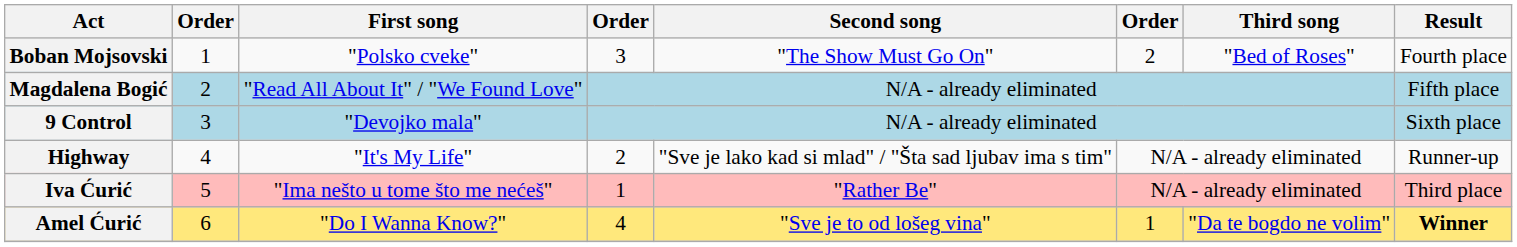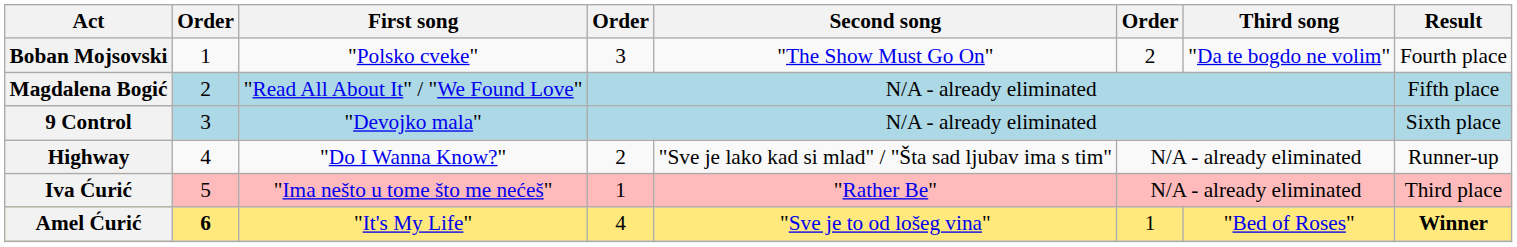 <table class="wikitable plainrowheaders" style="text-align:center;">
 <tr>
 <th scope="col">Act</th>
 <th scope=col>Order</th>
 <th scope=col>First song</th>
 <th scope=col>Order</th>
 <th scope=col>Second song</th>
 <th scope=col>Order</th>
 <th scope=col>Third song</th>
 <th scope="col">Result</th>
 </tr>
 <tr>
 <th scope="row">Boban Mojsovski</th>
 <td>1</td>
 <td>"<a href='#'>Polsko cveke</a>"</td>
 <td>3</td>
 <td>"<a href='#'>The Show Must Go On</a>"</td>
 <td>2</td>
-<td>"<a href='#'>Bed of Roses</a>"</td>
+<td>"<a href='#'>Da te bogdo ne volim</a>"</td>
 <td>Fourth place</td>
 </tr>
 <tr style="background:lightblue;">
 <th scope="row">Magdalena Bogić</th>
 <td>2</td>
 <td>"<a href='#'>Read All About It</a>" / "<a href='#'>We Found Love</a>"</td>
 <td colspan="4">N/A - already eliminated</td>
 <td>Fifth place</td>
 </tr>
 <tr style="background:lightblue;">
 <th scope="row">9 Control</th>
 <td>3</td>
 <td>"<a href='#'>Devojko mala</a>"</td>
 <td colspan="4">N/A - already eliminated</td>
 <td>Sixth place</td>
 </tr>
 <tr -bgcolor="lightblue">
 <th scope="row">Highway</th>
 <td>4</td>
-<td>"<a href='#'>It's My Life</a>"</td>
+<td>"<a href='#'>Do I Wanna Know?</a>"</td>
 <td>2</td>
 <td>"Sve je lako kad si mlad" / "Šta sad ljubav ima s tim"</td>
 <td colspan="2">N/A - already eliminated</td>
 <td>Runner-up</td>
 </tr>
 <tr style="background:#fbb;">
 <th scope="row">Iva Ćurić</th>
 <td>5</td>
 <td>"<a href='#'>Ima nešto u tome što me nećeš</a>"</td>
 <td>1</td>
 <td>"<a href='#'>Rather Be</a>"</td>
 <td colspan="2">N/A - already eliminated</td>
 <td>Third place</td>
 </tr>
 <tr style="background:#FFE87C;">
 <th scope="row">Amel Ćurić</th>
-<td>6</td>
-<td>"<a href='#'>Do I Wanna Know?</a>"</td>
+<td><strong>6</strong></td>
+<td>"<a href='#'>It's My Life</a>"</td>
 <td>4</td>
 <td>"<a href='#'>Sve je to od lošeg vina</a>"</td>
 <td>1</td>
-<td>"<a href='#'>Da te bogdo ne volim</a>"</td>
+<td>"<a href='#'>Bed of Roses</a>"</td>
 <td><strong>Winner</strong></td>
 </tr>
 <tr>
 </tr>
 </table>
